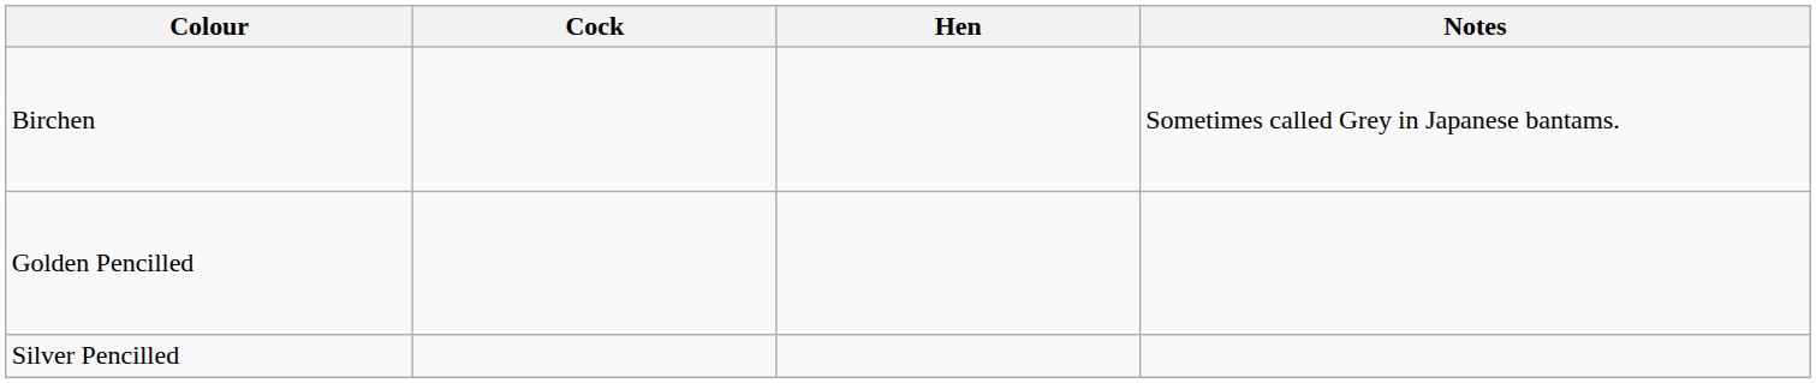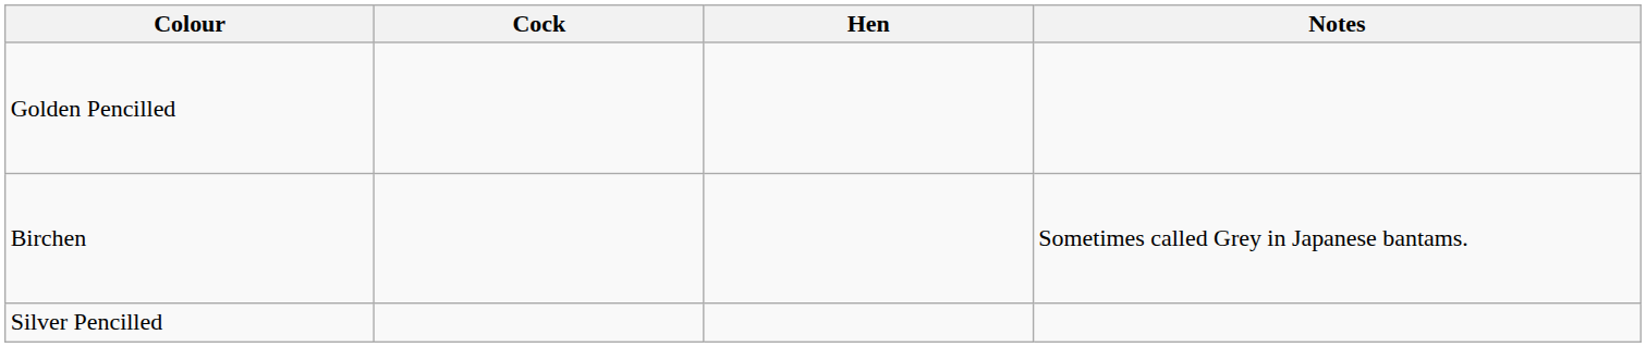 <table class="wikitable">
 <tr>
 <th style="width: 180pt;">Colour</th>
 <th style="width: 160pt;">Cock</th>
 <th style="width: 160pt;">Hen</th>
 <th style="width: 300pt;">Notes</th>
 </tr>
 <tr>
+<td>Golden Pencilled</td>
+<td style="height: 80px;"></td>
+<td></td>
+<td></td>
+</tr>
+<tr>
 <td>Birchen</td>
 <td style="height: 80px;"></td>
 <td></td>
 <td>Sometimes called Grey in Japanese bantams.</td>
-</tr>
-<tr>
-<td>Golden Pencilled</td>
-<td style="height: 80px;"></td>
-<td></td>
-<td></td>
 </tr>
 <tr>
 <td>Silver Pencilled</td>
 <td></td>
 <td></td>
 <td></td>
 </tr>
 </table>
